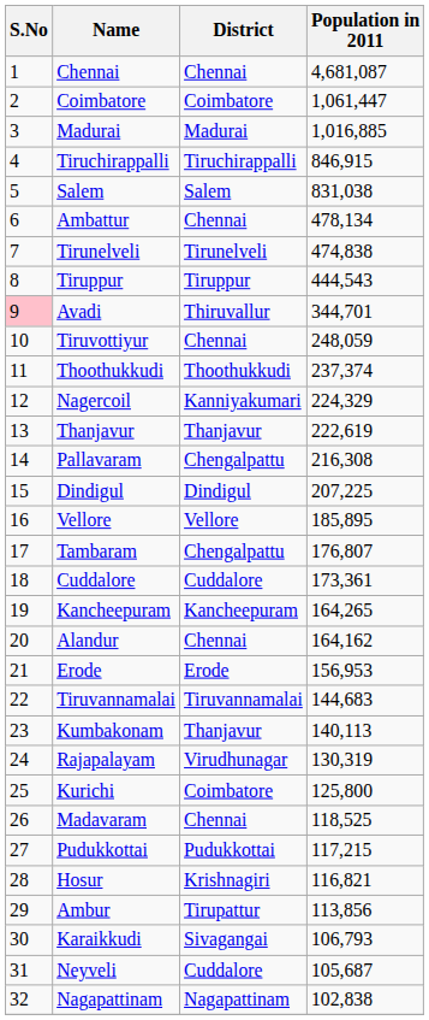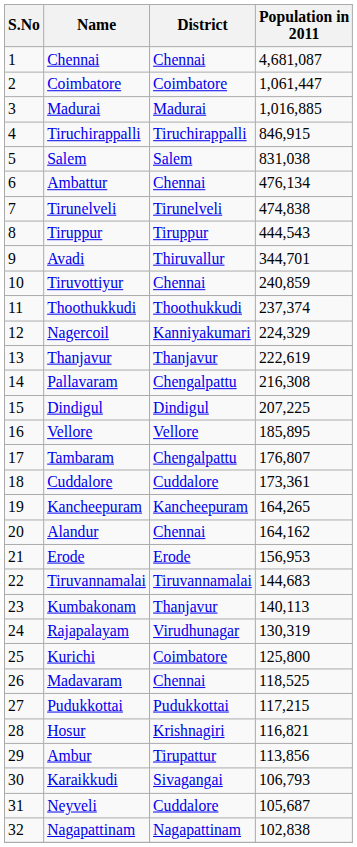 <table class="sortable wikitable">
 <tr>
 <th>S.No</th>
 <th>Name</th>
 <th>District</th>
 <th>Population in <br>2011</th>
 </tr>
 <tr>
 <td>1</td>
 <td><a href='#'>Chennai</a></td>
 <td><a href='#'>Chennai</a></td>
 <td>4,681,087</td>
 </tr>
 <tr>
 <td>2</td>
 <td><a href='#'>Coimbatore</a></td>
 <td><a href='#'>Coimbatore</a></td>
 <td>1,061,447</td>
 </tr>
 <tr>
 <td>3</td>
 <td><a href='#'>Madurai</a></td>
 <td><a href='#'>Madurai</a></td>
 <td>1,016,885</td>
 </tr>
 <tr>
 <td>4</td>
 <td><a href='#'>Tiruchirappalli</a></td>
 <td><a href='#'>Tiruchirappalli</a></td>
 <td>846,915</td>
 </tr>
 <tr>
 <td>5</td>
 <td><a href='#'>Salem</a></td>
 <td><a href='#'>Salem</a></td>
 <td>831,038</td>
 </tr>
 <tr>
 <td>6</td>
 <td><a href='#'>Ambattur</a></td>
 <td><a href='#'>Chennai</a></td>
-<td>478,134</td>
+<td>476,134</td>
 </tr>
 <tr>
 <td>7</td>
 <td><a href='#'>Tirunelveli</a></td>
 <td><a href='#'>Tirunelveli</a></td>
 <td>474,838</td>
 </tr>
 <tr>
 <td>8</td>
 <td><a href='#'>Tiruppur</a></td>
 <td><a href='#'>Tiruppur</a></td>
 <td>444,543</td>
 </tr>
 <tr>
-<td style="background: pink;">9</td>
+<td>9</td>
 <td><a href='#'>Avadi</a></td>
 <td><a href='#'>Thiruvallur</a></td>
 <td>344,701</td>
 </tr>
 <tr>
 <td>10</td>
 <td><a href='#'>Tiruvottiyur</a></td>
 <td><a href='#'>Chennai</a></td>
-<td>248,059</td>
+<td>240,859</td>
 </tr>
 <tr>
 <td>11</td>
 <td><a href='#'>Thoothukkudi</a></td>
 <td><a href='#'>Thoothukkudi</a></td>
 <td>237,374</td>
 </tr>
 <tr>
 <td>12</td>
 <td><a href='#'>Nagercoil</a></td>
 <td><a href='#'>Kanniyakumari</a></td>
 <td>224,329</td>
 </tr>
 <tr>
 <td>13</td>
 <td><a href='#'>Thanjavur</a></td>
 <td><a href='#'>Thanjavur</a></td>
 <td>222,619</td>
 </tr>
 <tr>
 <td>14</td>
 <td><a href='#'>Pallavaram</a></td>
 <td><a href='#'>Chengalpattu</a></td>
 <td>216,308</td>
 </tr>
 <tr>
 <td>15</td>
 <td><a href='#'>Dindigul</a></td>
 <td><a href='#'>Dindigul</a></td>
 <td>207,225</td>
 </tr>
 <tr>
 <td>16</td>
 <td><a href='#'>Vellore</a></td>
 <td><a href='#'>Vellore</a></td>
 <td>185,895</td>
 </tr>
 <tr>
 <td>17</td>
 <td><a href='#'>Tambaram</a></td>
 <td><a href='#'>Chengalpattu</a></td>
 <td>176,807</td>
 </tr>
 <tr>
 <td>18</td>
 <td><a href='#'>Cuddalore</a></td>
 <td><a href='#'>Cuddalore</a></td>
 <td>173,361</td>
 </tr>
 <tr>
 <td>19</td>
 <td><a href='#'>Kancheepuram</a></td>
 <td><a href='#'>Kancheepuram</a></td>
 <td>164,265</td>
 </tr>
 <tr>
 <td>20</td>
 <td><a href='#'>Alandur</a></td>
 <td><a href='#'>Chennai</a></td>
 <td>164,162</td>
 </tr>
 <tr>
 <td>21</td>
 <td><a href='#'>Erode</a></td>
 <td><a href='#'>Erode</a></td>
 <td>156,953</td>
 </tr>
 <tr>
 <td>22</td>
 <td><a href='#'>Tiruvannamalai</a></td>
 <td><a href='#'>Tiruvannamalai</a></td>
 <td>144,683</td>
 </tr>
 <tr>
 <td>23</td>
 <td><a href='#'>Kumbakonam</a></td>
 <td><a href='#'>Thanjavur</a></td>
 <td>140,113</td>
 </tr>
 <tr>
 <td>24</td>
 <td><a href='#'>Rajapalayam</a></td>
 <td><a href='#'>Virudhunagar</a></td>
 <td>130,319</td>
 </tr>
 <tr>
 <td>25</td>
 <td><a href='#'>Kurichi</a></td>
 <td><a href='#'>Coimbatore</a></td>
 <td>125,800</td>
 </tr>
 <tr>
 <td>26</td>
 <td><a href='#'>Madavaram</a></td>
 <td><a href='#'>Chennai</a></td>
 <td>118,525</td>
 </tr>
 <tr>
 <td>27</td>
 <td><a href='#'>Pudukkottai</a></td>
 <td><a href='#'>Pudukkottai</a></td>
 <td>117,215</td>
 </tr>
 <tr>
 <td>28</td>
 <td><a href='#'>Hosur</a></td>
 <td><a href='#'>Krishnagiri</a></td>
 <td>116,821</td>
 </tr>
 <tr>
 <td>29</td>
 <td><a href='#'>Ambur</a></td>
 <td><a href='#'>Tirupattur</a></td>
 <td>113,856</td>
 </tr>
 <tr>
 <td>30</td>
 <td><a href='#'>Karaikkudi</a></td>
 <td><a href='#'>Sivagangai</a></td>
 <td>106,793</td>
 </tr>
 <tr>
 <td>31</td>
 <td><a href='#'>Neyveli</a></td>
 <td><a href='#'>Cuddalore</a></td>
 <td>105,687</td>
 </tr>
 <tr>
 <td>32</td>
 <td><a href='#'>Nagapattinam</a></td>
 <td><a href='#'>Nagapattinam</a></td>
 <td>102,838</td>
 </tr>
 <tr>
 </tr>
 </table>
